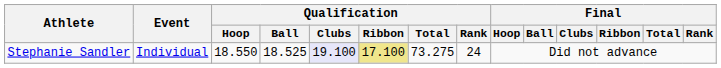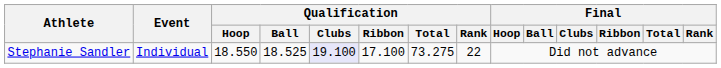 <table class=wikitable style="font-size:90%">
 <tr>
 <th rowspan="2">Athlete</th>
 <th rowspan="2">Event</th>
 <th colspan=6>Qualification</th>
 <th colspan=6>Final</th>
 </tr>
 <tr style="font-size:95%">
 <th>Hoop</th>
 <th>Ball</th>
 <th>Clubs</th>
 <th>Ribbon</th>
 <th>Total</th>
 <th>Rank</th>
 <th>Hoop</th>
 <th>Ball</th>
 <th>Clubs</th>
 <th>Ribbon</th>
 <th>Total</th>
 <th>Rank</th>
 </tr>
 <tr align=center>
 <td align=left><a href='#'>Stephanie Sandler</a></td>
 <td align=left><a href='#'>Individual</a></td>
 <td>18.550</td>
 <td>18.525</td>
 <td style="background: lavender;">19.100</td>
-<td style="background: khaki;">17.100</td>
+<td>17.100</td>
 <td>73.275</td>
-<td>24</td>
+<td>22</td>
 <td colspan=6>Did not advance</td>
 </tr>
 </table>
